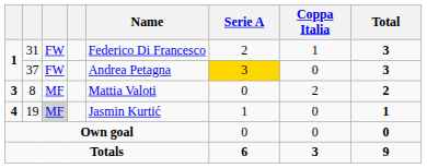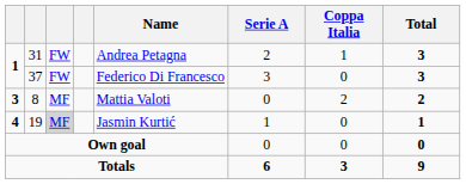 <table class="wikitable" style="text-align:center">
 <tr>
 <th width=15></th>
 <th width=15></th>
 <th width=15></th>
 <th width=15></th>
 <th width=145>Name</th>
 <th width=80><strong><a href='#'>Serie A</a></strong></th>
 <th width=80><strong><a href='#'>Coppa Italia</a></strong></th>
 <th width=80>Total</th>
 </tr>
 <tr>
 <td rowspan=2><strong>1</strong></td>
 <td>31</td>
 <td><a href='#'>FW</a></td>
 <td></td>
-<td align=left><a href='#'>Federico Di Francesco</a></td>
+<td align=left><a href='#'>Andrea Petagna</a></td>
 <td>2</td>
 <td>1</td>
 <td><strong>3</strong></td>
 </tr>
 <tr>
 <td>37</td>
 <td><a href='#'>FW</a></td>
 <td></td>
-<td align=left><a href='#'>Andrea Petagna</a></td>
-<td style="background: gold;">3</td>
+<td align=left><a href='#'>Federico Di Francesco</a></td>
+<td>3</td>
 <td>0</td>
 <td><strong>3</strong></td>
 </tr>
 <tr>
 <td><strong>3</strong></td>
 <td>8</td>
 <td><a href='#'>MF</a></td>
 <td></td>
 <td align=left><a href='#'>Mattia Valoti</a></td>
 <td>0</td>
 <td>2</td>
 <td><strong>2</strong></td>
 </tr>
 <tr>
 <td><strong>4</strong></td>
 <td>19</td>
 <td style="background: lightgrey;"><a href='#'>MF</a></td>
 <td></td>
 <td align=left><a href='#'>Jasmin Kurtić</a></td>
 <td>1</td>
 <td>0</td>
 <td><strong>1</strong></td>
 </tr>
 <tr>
 <td colspan=5><strong>Own goal</strong></td>
 <td>0</td>
 <td>0</td>
 <td><strong>0</strong></td>
 </tr>
 <tr>
 <td colspan=5><strong>Totals</strong></td>
 <td><strong>6</strong></td>
 <td><strong>3</strong></td>
 <td><strong>9</strong></td>
 </tr>
 </table>
